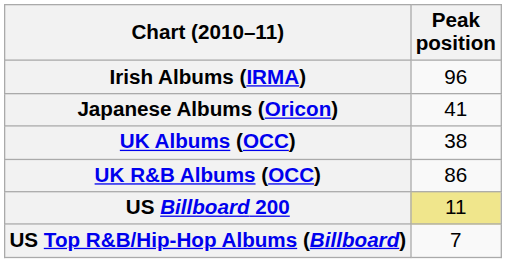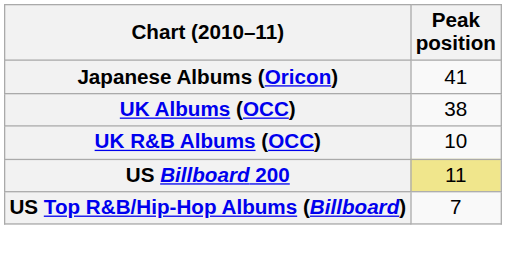 <table class="wikitable sortable plainrowheaders">
 <tr>
 <th align="center">Chart (2010–11)</th>
 <th align="center">Peak<br>position</th>
-</tr>
-<tr>
-<th scope="row">Irish Albums (<a href='#'>IRMA</a>)</th>
-<td style="text-align:center;">96</td>
 </tr>
 <tr>
 <th scope="row">Japanese Albums (<a href='#'>Oricon</a>)</th>
 <td style="text-align:center;">41</td>
 </tr>
 <tr>
 <th scope="row"><a href='#'>UK Albums</a> (<a href='#'>OCC</a>)</th>
 <td style="text-align:center;">38</td>
 </tr>
 <tr>
 <th scope="row"><a href='#'>UK R&B Albums</a> (<a href='#'>OCC</a>)</th>
-<td style="text-align:center;">86</td>
+<td style="text-align:center;">10</td>
 </tr>
 <tr>
 <th scope="row">US <a href='#'><em>Billboard</em> 200</a></th>
 <td style="background: khaki; text-align:center;">11</td>
 </tr>
 <tr>
 <th scope="row">US <a href='#'>Top R&B/Hip-Hop Albums</a> (<em><a href='#'>Billboard</a></em>)</th>
 <td style="text-align:center;">7</td>
 </tr>
 </table>
